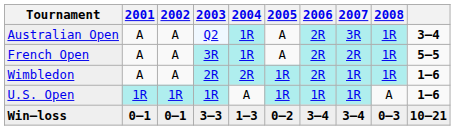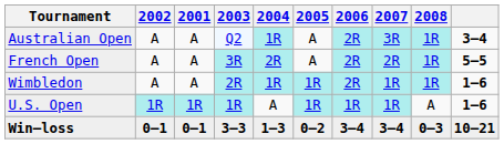 <table class="wikitable">
 <tr>
 <th>Tournament</th>
+<th><a href='#'>2002</a></th>
 <th><a href='#'>2001</a></th>
-<th><a href='#'>2002</a></th>
 <th><a href='#'>2003</a></th>
 <th><a href='#'>2004</a></th>
 <th><a href='#'>2005</a></th>
 <th><a href='#'>2006</a></th>
 <th><a href='#'>2007</a></th>
 <th><a href='#'>2008</a></th>
 <th></th>
 </tr>
 <tr>
 <td style="background:#EFEFEF;"><a href='#'>Australian Open</a></td>
 <td align="center">A</td>
 <td align="center">A</td>
 <td align="center" style="background:#f0f8ff;"><a href='#'>Q2</a></td>
 <td align="center" style="background:#afeeee;"><a href='#'>1R</a></td>
 <td align="center">A</td>
 <td align="center" style="background:#afeeee;"><a href='#'>2R</a></td>
 <td align="center" style="background:#afeeee;"><a href='#'>3R</a></td>
 <td align="center" style="background:#afeeee;"><a href='#'>1R</a></td>
 <td align="center"><strong>3–4</strong></td>
 </tr>
 <tr>
 <td style="background:#EFEFEF;"><a href='#'>French Open</a></td>
 <td align="center">A</td>
 <td align="center">A</td>
 <td align="center" style="background:#afeeee;"><a href='#'>3R</a></td>
-<td align="center" style="background:#afeeee;"><a href='#'>1R</a></td>
+<td align="center" style="background:#afeeee;"><a href='#'>2R</a></td>
 <td align="center">A</td>
 <td align="center" style="background:#afeeee;"><a href='#'>2R</a></td>
 <td align="center" style="background:#afeeee;"><a href='#'>2R</a></td>
 <td align="center" style="background:#afeeee;"><a href='#'>1R</a></td>
 <td align="center"><strong>5–5</strong></td>
 </tr>
 <tr>
 <td style="background:#EFEFEF;"><a href='#'>Wimbledon</a></td>
 <td align="center">A</td>
 <td align="center">A</td>
 <td align="center" style="background:#afeeee;"><a href='#'>2R</a></td>
-<td align="center" style="background:#afeeee;"><a href='#'>2R</a></td>
+<td align="center" style="background:#afeeee;"><a href='#'>1R</a></td>
 <td align="center" style="background:#afeeee;"><a href='#'>1R</a></td>
 <td align="center" style="background:#afeeee;"><a href='#'>2R</a></td>
 <td align="center" style="background:#afeeee;"><a href='#'>1R</a></td>
 <td align="center" style="background:#afeeee;"><a href='#'>1R</a></td>
 <td align="center"><strong>1–6</strong></td>
 </tr>
 <tr>
 <td style="background:#EFEFEF;"><a href='#'>U.S. Open</a></td>
 <td align="center" style="background:#afeeee;"><a href='#'>1R</a></td>
 <td align="center" style="background:#afeeee;"><a href='#'>1R</a></td>
 <td align="center" style="background:#afeeee;"><a href='#'>1R</a></td>
 <td align="center">A</td>
 <td align="center" style="background:#afeeee;"><a href='#'>1R</a></td>
 <td align="center" style="background:#afeeee;"><a href='#'>1R</a></td>
 <td align="center" style="background:#afeeee;"><a href='#'>1R</a></td>
 <td align="center">A</td>
 <td align="center"><strong>1–6</strong></td>
 </tr>
 <tr>
 <td style="background:#EFEFEF;"><strong>Win–loss</strong></td>
 <td align="center" style="background:#EFEFEF;"><strong>0–1</strong></td>
 <td align="center" style="background:#EFEFEF;"><strong>0–1</strong></td>
 <td align="center" style="background:#EFEFEF;"><strong>3–3</strong></td>
 <td align="center" style="background:#EFEFEF;"><strong>1–3</strong></td>
 <td align="center" style="background:#EFEFEF;"><strong>0–2</strong></td>
 <td align="center" style="background:#EFEFEF;"><strong>3–4</strong></td>
 <td align="center" style="background:#EFEFEF;"><strong>3–4</strong></td>
 <td align="center" style="background:#EFEFEF;"><strong>0–3</strong></td>
 <td align="center" style="background:#EFEFEF;"><strong>10–21</strong></td>
 </tr>
 </table>
